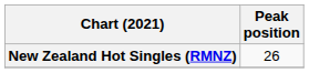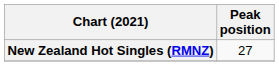 <table class="wikitable sortable plainrowheaders" style="text-align:center">
 <tr>
 <th scope="col">Chart (2021)</th>
 <th scope="col">Peak<br>position</th>
 </tr>
 <tr>
 <th scope="row">New Zealand Hot Singles (<a href='#'>RMNZ</a>)</th>
-<td>26</td>
+<td>27</td>
 </tr>
 <tr>
 </tr>
 </table>
